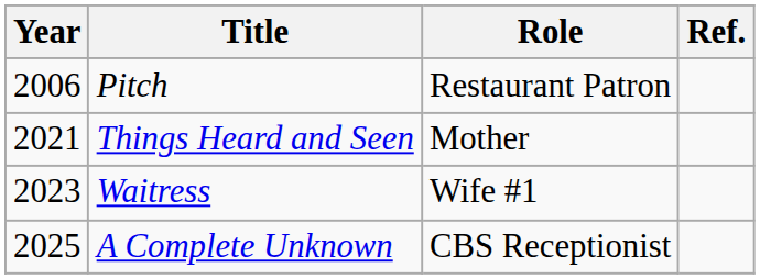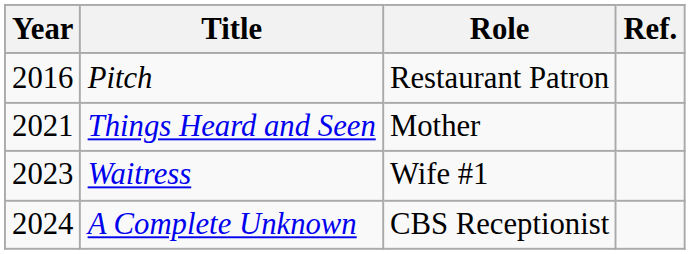 <table class="wikitable sortable">
 <tr>
 <th>Year</th>
 <th>Title</th>
 <th>Role</th>
 <th>Ref.</th>
 </tr>
 <tr>
-<td>2006</td>
+<td>2016</td>
 <td><em>Pitch</em></td>
 <td>Restaurant Patron</td>
 <td></td>
 </tr>
 <tr>
 <td>2021</td>
 <td><em><a href='#'>Things Heard and Seen</a></em></td>
 <td>Mother</td>
 <td></td>
 </tr>
 <tr>
 <td>2023</td>
 <td><em><a href='#'>Waitress</a></em></td>
 <td>Wife #1</td>
 <td></td>
 </tr>
 <tr>
-<td>2025</td>
+<td>2024</td>
 <td><em><a href='#'>A Complete Unknown</a></em></td>
 <td>CBS Receptionist</td>
 <td></td>
 </tr>
 </table>
